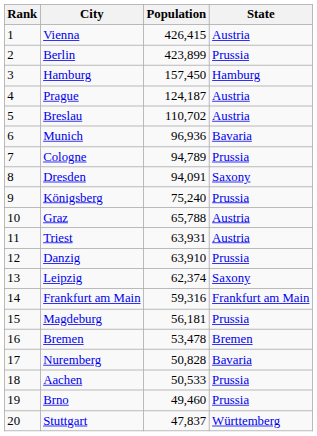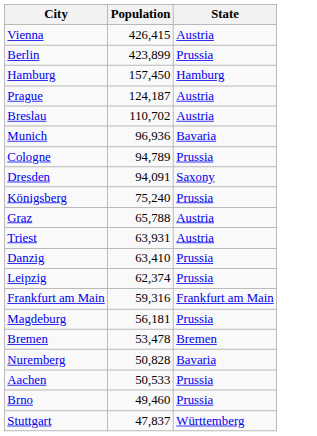 <table class="wikitable sortable zebra">
 <tr>
-<th>Rank</th>
 <th>City</th>
 <th>Population</th>
 <th>State</th>
 </tr>
 <tr>
-<td>1</td>
 <td><a href='#'>Vienna</a></td>
 <td align="right">426,415</td>
 <td><a href='#'>Austria</a></td>
 </tr>
 <tr>
-<td>2</td>
 <td><a href='#'>Berlin</a></td>
 <td align="right">423,899</td>
 <td><a href='#'>Prussia</a></td>
 </tr>
 <tr>
-<td>3</td>
 <td><a href='#'>Hamburg</a></td>
 <td align="right">157,450</td>
 <td><a href='#'>Hamburg</a></td>
 </tr>
 <tr>
-<td>4</td>
 <td><a href='#'>Prague</a></td>
 <td align="right">124,187</td>
 <td><a href='#'>Austria</a></td>
 </tr>
 <tr>
-<td>5</td>
 <td><a href='#'>Breslau</a></td>
 <td align="right">110,702</td>
 <td><a href='#'>Austria</a></td>
 </tr>
 <tr>
-<td>6</td>
 <td><a href='#'>Munich</a></td>
 <td align="right">96,936</td>
 <td><a href='#'>Bavaria</a></td>
 </tr>
 <tr>
-<td>7</td>
 <td><a href='#'>Cologne</a></td>
 <td align="right">94,789</td>
 <td><a href='#'>Prussia</a></td>
 </tr>
 <tr>
-<td>8</td>
 <td><a href='#'>Dresden</a></td>
 <td align="right">94,091</td>
 <td><a href='#'>Saxony</a></td>
 </tr>
 <tr>
-<td>9</td>
 <td><a href='#'>Königsberg</a></td>
 <td align="right">75,240</td>
 <td><a href='#'>Prussia</a></td>
 </tr>
 <tr>
-<td>10</td>
 <td><a href='#'>Graz</a></td>
 <td align="right">65,788</td>
 <td><a href='#'>Austria</a></td>
 </tr>
 <tr>
-<td>11</td>
 <td><a href='#'>Triest</a></td>
 <td align="right">63,931</td>
 <td><a href='#'>Austria</a></td>
 </tr>
 <tr>
-<td>12</td>
 <td><a href='#'>Danzig</a></td>
-<td align="right">63,910</td>
+<td align="right">63,410</td>
 <td><a href='#'>Prussia</a></td>
 </tr>
 <tr>
-<td>13</td>
 <td><a href='#'>Leipzig</a></td>
 <td align="right">62,374</td>
-<td><a href='#'>Saxony</a></td>
+<td><a href='#'>Prussia</a></td>
 </tr>
 <tr>
-<td>14</td>
 <td><a href='#'>Frankfurt am Main</a></td>
 <td align="right">59,316</td>
 <td><a href='#'>Frankfurt am Main</a></td>
 </tr>
 <tr>
-<td>15</td>
 <td><a href='#'>Magdeburg</a></td>
 <td align="right">56,181</td>
 <td><a href='#'>Prussia</a></td>
 </tr>
 <tr>
-<td>16</td>
 <td><a href='#'>Bremen</a></td>
 <td align="right">53,478</td>
 <td><a href='#'>Bremen</a></td>
 </tr>
 <tr>
-<td>17</td>
 <td><a href='#'>Nuremberg</a></td>
 <td align="right">50,828</td>
 <td><a href='#'>Bavaria</a></td>
 </tr>
 <tr>
-<td>18</td>
 <td><a href='#'>Aachen</a></td>
 <td align="right">50,533</td>
 <td><a href='#'>Prussia</a></td>
 </tr>
 <tr>
-<td>19</td>
 <td><a href='#'>Brno</a></td>
 <td align="right">49,460</td>
 <td><a href='#'>Prussia</a></td>
 </tr>
 <tr>
-<td>20</td>
 <td><a href='#'>Stuttgart</a></td>
 <td align="right">47,837</td>
 <td><a href='#'>Württemberg</a></td>
 </tr>
 </table>
